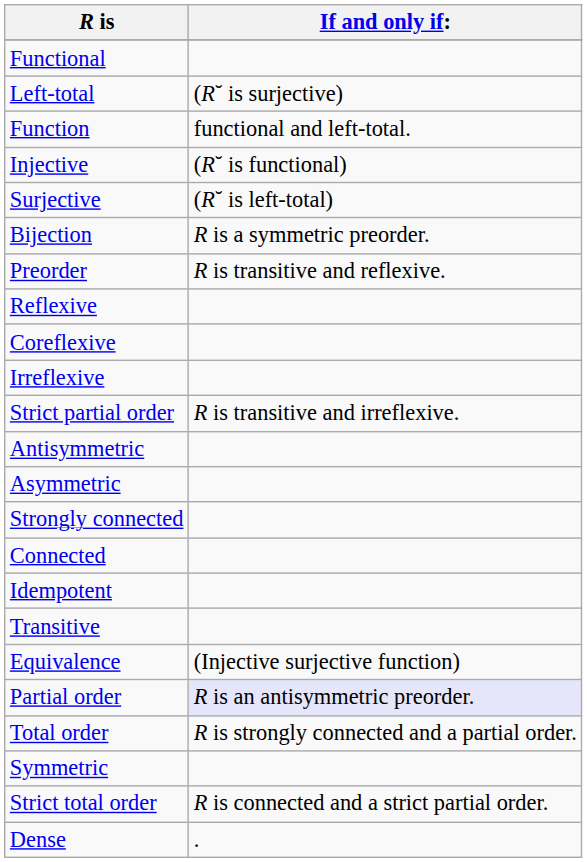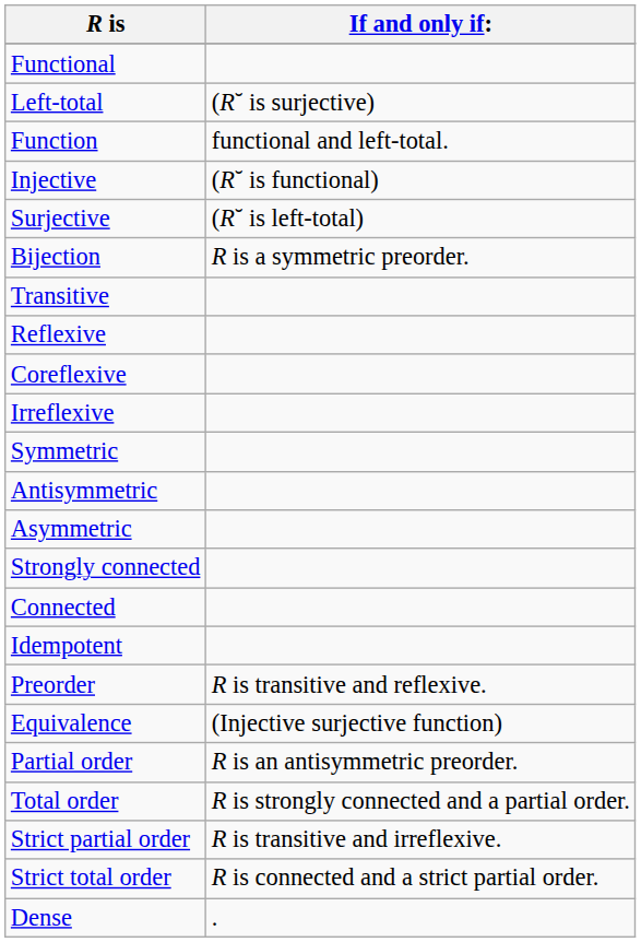 <table class=wikitable>
 <tr>
 <th><em>R</em> is</th>
 <th><a href='#'>If and only if</a>:</th>
 </tr>
 <tr>
 </tr>
 <tr style="border-top:1px solid #999;">
 </tr>
 <tr>
 <td><a href='#'>Functional</a></td>
 <td></td>
 </tr>
 <tr>
 <td><a href='#'>Left-total</a></td>
 <td> (<em>R</em>˘ is surjective)</td>
 </tr>
 <tr>
 <td><a href='#'>Function</a></td>
 <td>functional and left-total.</td>
 </tr>
 <tr>
 <td><a href='#'>Injective</a><br></td>
 <td> (<em>R</em>˘ is functional)</td>
 </tr>
 <tr>
 <td><a href='#'>Surjective</a></td>
 <td> (<em>R</em>˘ is left-total)</td>
 </tr>
 <tr>
 <td><a href='#'>Bijection</a></td>
 <td><em>R</em> is a symmetric preorder.</td>
 </tr>
 <tr>
-<td><a href='#'>Preorder</a></td>
-<td><em>R</em> is transitive and reflexive.</td>
+<td><a href='#'>Transitive</a></td>
+<td></td>
 </tr>
 <tr>
 <td><a href='#'>Reflexive</a></td>
 <td></td>
 </tr>
 <tr>
 <td><a href='#'>Coreflexive</a></td>
 <td></td>
 </tr>
 <tr>
 <td><a href='#'>Irreflexive</a></td>
 <td></td>
 </tr>
 <tr>
-<td><a href='#'>Strict partial order</a></td>
-<td><em>R</em> is transitive and irreflexive.</td>
+<td><a href='#'>Symmetric</a></td>
+<td></td>
 </tr>
 <tr>
 <td><a href='#'>Antisymmetric</a></td>
 <td></td>
 </tr>
 <tr>
 <td><a href='#'>Asymmetric</a></td>
 <td></td>
 </tr>
 <tr>
 <td><a href='#'>Strongly connected</a></td>
 <td></td>
 </tr>
 <tr>
 <td><a href='#'>Connected</a></td>
 <td></td>
 </tr>
 <tr>
 <td><a href='#'>Idempotent</a></td>
 <td></td>
 </tr>
 <tr>
-<td><a href='#'>Transitive</a></td>
-<td></td>
+<td><a href='#'>Preorder</a></td>
+<td><em>R</em> is transitive and reflexive.</td>
 </tr>
 <tr>
 <td><a href='#'>Equivalence</a></td>
 <td> (Injective surjective function)</td>
 </tr>
 <tr>
 <td><a href='#'>Partial order</a></td>
-<td style="background: lavender;"><em>R</em> is an antisymmetric preorder.</td>
+<td><em>R</em> is an antisymmetric preorder.</td>
 </tr>
 <tr>
 <td><a href='#'>Total order</a></td>
 <td><em>R</em> is strongly connected and a partial order.</td>
 </tr>
 <tr>
-<td><a href='#'>Symmetric</a></td>
-<td></td>
+<td><a href='#'>Strict partial order</a></td>
+<td><em>R</em> is transitive and irreflexive.</td>
 </tr>
 <tr>
 <td><a href='#'>Strict total order</a></td>
 <td><em>R</em> is connected and a strict partial order.</td>
 </tr>
 <tr>
 <td><a href='#'>Dense</a></td>
 <td>.</td>
 </tr>
 </table>
